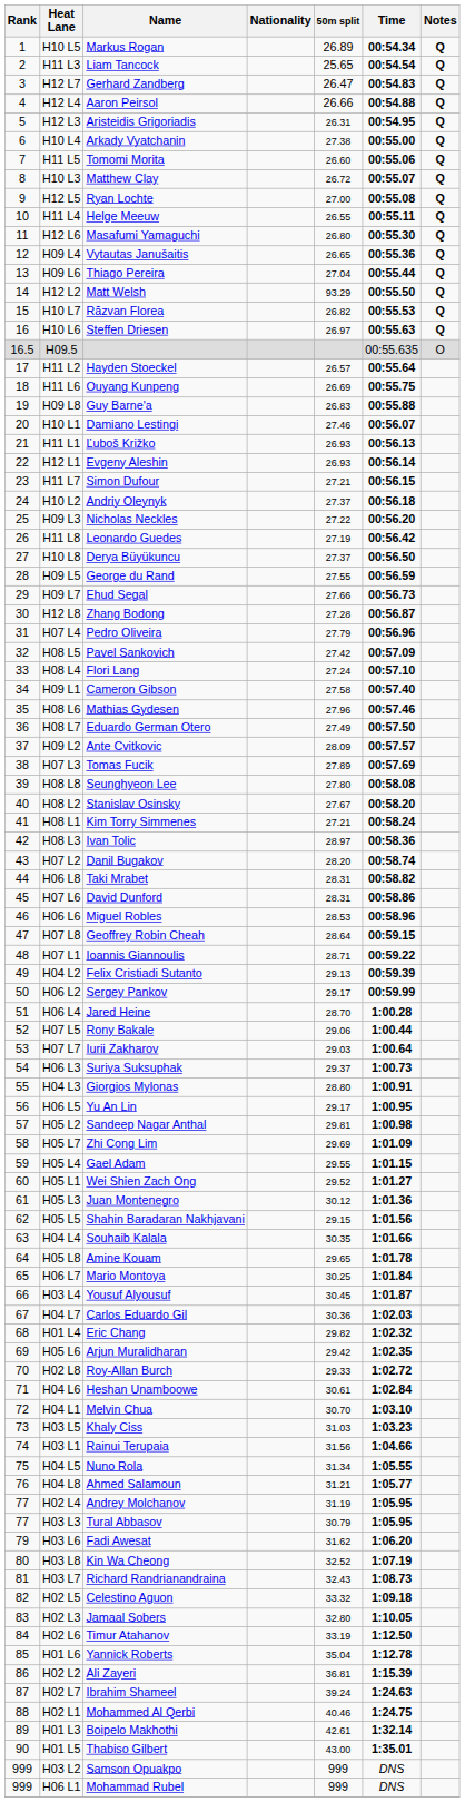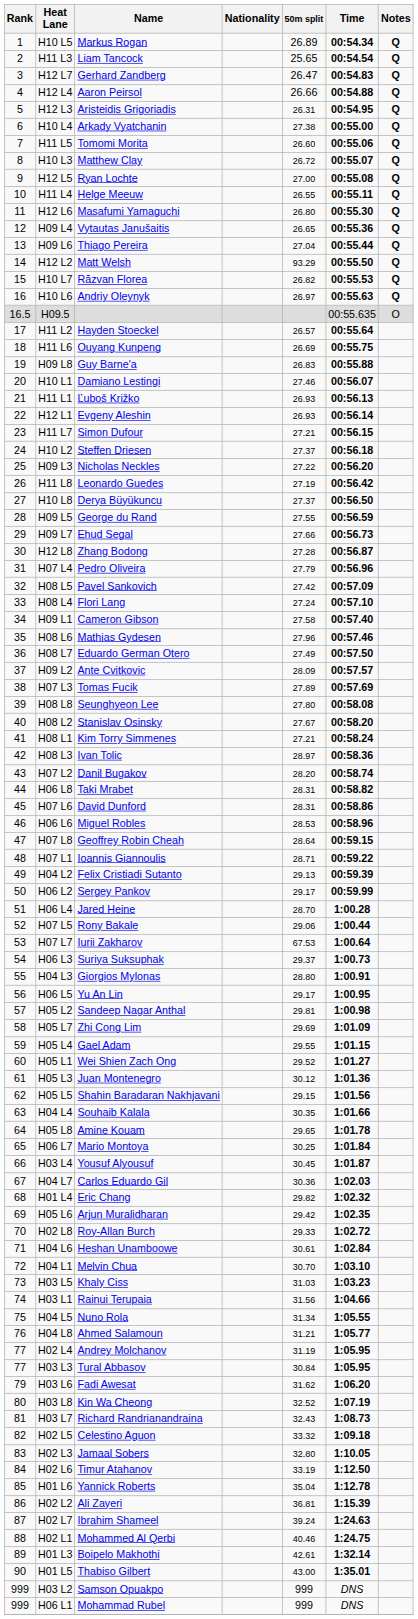 <table class="wikitable sortable" style="text-align:center">
 <tr>
 <th>Rank<br></th>
 <th>Heat <br> Lane</th>
 <th>Name</th>
 <th>Nationality</th>
 <th><small>50m split<br></small></th>
 <th>Time<br></th>
 <th>Notes<br></th>
 </tr>
 <tr>
 <td>1</td>
 <td>H10 L5</td>
 <td align=left><a href='#'>Markus Rogan</a></td>
 <td align=left></td>
 <td>26.89</td>
 <td><strong><span>00:</span>54.34</strong></td>
 <td><strong>Q</strong></td>
 </tr>
 <tr>
 <td>2</td>
 <td>H11 L3</td>
 <td align=left><a href='#'>Liam Tancock</a></td>
 <td align=left></td>
 <td>25.65</td>
 <td><strong><span>00:</span>54.54</strong></td>
 <td><strong>Q</strong></td>
 </tr>
 <tr>
 <td>3</td>
 <td>H12 L7</td>
 <td align=left><a href='#'>Gerhard Zandberg</a></td>
 <td align=left></td>
 <td>26.47</td>
 <td><strong><span>00:</span>54.83</strong></td>
 <td><strong>Q</strong></td>
 </tr>
 <tr>
 <td>4</td>
 <td>H12 L4</td>
 <td align=left><a href='#'>Aaron Peirsol</a></td>
 <td align=left></td>
 <td>26.66</td>
 <td><strong><span>00:</span>54.88</strong></td>
 <td><strong>Q</strong></td>
 </tr>
 <tr>
 <td>5</td>
 <td>H12 L3</td>
 <td align=left><a href='#'>Aristeidis Grigoriadis</a></td>
 <td align=left></td>
 <td><small>26.31</small></td>
 <td><strong><span>00:</span>54.95</strong></td>
 <td><strong>Q</strong></td>
 </tr>
 <tr>
 <td>6</td>
 <td>H10 L4</td>
 <td align=left><a href='#'>Arkady Vyatchanin</a></td>
 <td align=left></td>
 <td><small>27.38</small></td>
 <td><strong><span>00:</span>55.00</strong></td>
 <td><strong>Q</strong></td>
 </tr>
 <tr>
 <td>7</td>
 <td>H11 L5</td>
 <td align=left><a href='#'>Tomomi Morita</a></td>
 <td align=left></td>
 <td><small>26.60</small></td>
 <td><strong><span>00:</span>55.06</strong></td>
 <td><strong>Q</strong></td>
 </tr>
 <tr>
 <td>8</td>
 <td>H10 L3</td>
 <td align=left><a href='#'>Matthew Clay</a></td>
 <td align=left></td>
 <td><small>26.72</small></td>
 <td><strong><span>00:</span>55.07</strong></td>
 <td><strong>Q</strong></td>
 </tr>
 <tr>
 <td>9</td>
 <td>H12 L5</td>
 <td align=left><a href='#'>Ryan Lochte</a></td>
 <td align=left></td>
 <td><small>27.00</small></td>
 <td><strong><span>00:</span>55.08</strong></td>
 <td><strong>Q</strong></td>
 </tr>
 <tr>
 <td>10</td>
 <td>H11 L4</td>
 <td align=left><a href='#'>Helge Meeuw</a></td>
 <td align=left></td>
 <td><small>26.55</small></td>
 <td><strong><span>00:</span>55.11</strong></td>
 <td><strong>Q</strong></td>
 </tr>
 <tr>
 <td>11</td>
 <td>H12 L6</td>
 <td align=left><a href='#'>Masafumi Yamaguchi</a></td>
 <td align=left></td>
 <td><small>26.80</small></td>
 <td><strong><span>00:</span>55.30</strong></td>
 <td><strong>Q</strong></td>
 </tr>
 <tr>
 <td>12</td>
 <td>H09 L4</td>
 <td align=left><a href='#'>Vytautas Janušaitis</a></td>
 <td align=left></td>
 <td><small>26.65</small></td>
 <td><strong><span>00:</span>55.36</strong></td>
 <td><strong>Q</strong></td>
 </tr>
 <tr>
 <td>13</td>
 <td>H09 L6</td>
 <td align=left><a href='#'>Thiago Pereira</a></td>
 <td align=left></td>
 <td><small>27.04</small></td>
 <td><strong><span>00:</span>55.44</strong></td>
 <td><strong>Q</strong></td>
 </tr>
 <tr>
 <td>14</td>
 <td>H12 L2</td>
 <td align=left><a href='#'>Matt Welsh</a></td>
 <td align=left></td>
 <td><small>93.29</small></td>
 <td><strong><span>00:</span>55.50</strong></td>
 <td><strong>Q</strong></td>
 </tr>
 <tr>
 <td>15</td>
 <td>H10 L7</td>
 <td align=left><a href='#'>Răzvan Florea</a></td>
 <td align=left></td>
 <td><small>26.82</small></td>
 <td><strong><span>00:</span>55.53</strong></td>
 <td><strong>Q</strong></td>
 </tr>
 <tr>
 <td>16</td>
 <td>H10 L6</td>
-<td align=left><a href='#'>Steffen Driesen</a></td>
+<td align=left><a href='#'>Andriy Oleynyk</a></td>
 <td align=left></td>
 <td><small>26.97</small></td>
 <td><strong><span>00:</span>55.63</strong></td>
 <td><strong>Q</strong></td>
 </tr>
 <tr bgcolor=#DDDDDD>
 <td><span>16.5</span></td>
 <td><span>H09.5</span></td>
 <td></td>
 <td></td>
 <td></td>
 <td><span>00:55.635</span></td>
 <td><span>O</span></td>
 </tr>
 <tr>
 <td>17</td>
 <td>H11 L2</td>
 <td align=left><a href='#'>Hayden Stoeckel</a></td>
 <td align=left></td>
 <td><small>26.57</small></td>
 <td><strong><span>00:</span>55.64</strong></td>
 <td></td>
 </tr>
 <tr>
 <td>18</td>
 <td>H11 L6</td>
 <td align=left><a href='#'>Ouyang Kunpeng</a></td>
 <td align=left></td>
 <td><small>26.69</small></td>
 <td><strong><span>00:</span>55.75</strong></td>
 <td></td>
 </tr>
 <tr>
 <td>19</td>
 <td>H09 L8</td>
 <td align=left><a href='#'>Guy Barne'a</a></td>
 <td align=left></td>
 <td><small>26.83</small></td>
 <td><strong><span>00:</span>55.88</strong></td>
 <td></td>
 </tr>
 <tr>
 <td>20</td>
 <td>H10 L1</td>
 <td align=left><a href='#'>Damiano Lestingi</a></td>
 <td align=left></td>
 <td><small>27.46</small></td>
 <td><strong><span>00:</span>56.07</strong></td>
 <td></td>
 </tr>
 <tr>
 <td>21</td>
 <td>H11 L1</td>
 <td align=left><a href='#'>Ľuboš Križko</a></td>
 <td align=left></td>
 <td><small>26.93</small></td>
 <td><strong><span>00:</span>56.13</strong></td>
 <td></td>
 </tr>
 <tr>
 <td>22</td>
 <td>H12 L1</td>
 <td align=left><a href='#'>Evgeny Aleshin</a></td>
 <td align=left></td>
 <td><small>26.93</small></td>
 <td><strong><span>00:</span>56.14</strong></td>
 <td></td>
 </tr>
 <tr>
 <td>23</td>
 <td>H11 L7</td>
 <td align=left><a href='#'>Simon Dufour</a></td>
 <td align=left></td>
 <td><small>27.21</small></td>
 <td><strong><span>00:</span>56.15</strong></td>
 <td></td>
 </tr>
 <tr>
 <td>24</td>
 <td>H10 L2</td>
-<td align=left><a href='#'>Andriy Oleynyk</a></td>
+<td align=left><a href='#'>Steffen Driesen</a></td>
 <td align=left></td>
 <td><small>27.37</small></td>
 <td><strong><span>00:</span>56.18</strong></td>
 <td></td>
 </tr>
 <tr>
 <td>25</td>
 <td>H09 L3</td>
 <td align=left><a href='#'>Nicholas Neckles</a></td>
 <td align=left></td>
 <td><small>27.22</small></td>
 <td><strong><span>00:</span>56.20</strong></td>
 <td></td>
 </tr>
 <tr>
 <td>26</td>
 <td>H11 L8</td>
 <td align=left><a href='#'>Leonardo Guedes</a></td>
 <td align=left></td>
 <td><small>27.19</small></td>
 <td><strong><span>00:</span>56.42</strong></td>
 <td></td>
 </tr>
 <tr>
 <td>27</td>
 <td>H10 L8</td>
 <td align=left><a href='#'>Derya Büyükuncu</a></td>
 <td align=left></td>
 <td><small>27.37</small></td>
 <td><strong><span>00:</span>56.50</strong></td>
 <td></td>
 </tr>
 <tr>
 <td>28</td>
 <td>H09 L5</td>
 <td align=left><a href='#'>George du Rand</a></td>
 <td align=left></td>
 <td><small>27.55</small></td>
 <td><strong><span>00:</span>56.59</strong></td>
 <td></td>
 </tr>
 <tr>
 <td>29</td>
 <td>H09 L7</td>
 <td align=left><a href='#'>Ehud Segal</a></td>
 <td align=left></td>
 <td><small>27.66</small></td>
 <td><strong><span>00:</span>56.73</strong></td>
 <td></td>
 </tr>
 <tr>
 <td>30</td>
 <td>H12 L8</td>
 <td align=left><a href='#'>Zhang Bodong</a></td>
 <td align=left></td>
 <td><small>27.28</small></td>
 <td><strong><span>00:</span>56.87</strong></td>
 <td></td>
 </tr>
 <tr>
 <td>31</td>
 <td>H07 L4</td>
 <td align=left><a href='#'>Pedro Oliveira</a></td>
 <td align=left></td>
 <td><small>27.79</small></td>
 <td><strong><span>00:</span>56.96</strong></td>
 <td></td>
 </tr>
 <tr>
 <td>32</td>
 <td>H08 L5</td>
 <td align=left><a href='#'>Pavel Sankovich</a></td>
 <td align=left></td>
 <td><small>27.42</small></td>
 <td><strong><span>00:</span>57.09</strong></td>
 <td></td>
 </tr>
 <tr>
 <td>33</td>
 <td>H08 L4</td>
 <td align=left><a href='#'>Flori Lang</a></td>
 <td align=left></td>
 <td><small>27.24</small></td>
 <td><strong><span>00:</span>57.10</strong></td>
 <td></td>
 </tr>
 <tr>
 <td>34</td>
 <td>H09 L1</td>
 <td align=left><a href='#'>Cameron Gibson</a></td>
 <td align=left></td>
 <td><small>27.58</small></td>
 <td><strong><span>00:</span>57.40</strong></td>
 <td></td>
 </tr>
 <tr>
 <td>35</td>
 <td>H08 L6</td>
 <td align=left><a href='#'>Mathias Gydesen</a></td>
 <td align=left></td>
 <td><small>27.96</small></td>
 <td><strong><span>00:</span>57.46</strong></td>
 <td></td>
 </tr>
 <tr>
 <td>36</td>
 <td>H08 L7</td>
 <td align=left><a href='#'>Eduardo German Otero</a></td>
 <td align=left></td>
 <td><small>27.49</small></td>
 <td><strong><span>00:</span>57.50</strong></td>
 <td></td>
 </tr>
 <tr>
 <td>37</td>
 <td>H09 L2</td>
 <td align=left><a href='#'>Ante Cvitkovic</a></td>
 <td align=left></td>
 <td><small>28.09</small></td>
 <td><strong><span>00:</span>57.57</strong></td>
 <td></td>
 </tr>
 <tr>
 <td>38</td>
 <td>H07 L3</td>
 <td align=left><a href='#'>Tomas Fucik</a></td>
 <td align=left></td>
 <td><small>27.89</small></td>
 <td><strong><span>00:</span>57.69</strong></td>
 <td></td>
 </tr>
 <tr>
 <td>39</td>
 <td>H08 L8</td>
 <td align=left><a href='#'>Seunghyeon Lee</a></td>
 <td align=left></td>
 <td><small>27.80</small></td>
 <td><strong><span>00:</span>58.08</strong></td>
 <td></td>
 </tr>
 <tr>
 <td>40</td>
 <td>H08 L2</td>
 <td align=left><a href='#'>Stanislav Osinsky</a></td>
 <td align=left></td>
 <td><small>27.67</small></td>
 <td><strong><span>00:</span>58.20</strong></td>
 <td></td>
 </tr>
 <tr>
 <td>41</td>
 <td>H08 L1</td>
 <td align=left><a href='#'>Kim Torry Simmenes</a></td>
 <td align=left></td>
 <td><small>27.21</small></td>
 <td><strong><span>00:</span>58.24</strong></td>
 <td></td>
 </tr>
 <tr>
 <td>42</td>
 <td>H08 L3</td>
 <td align=left><a href='#'>Ivan Tolic</a></td>
 <td align=left></td>
 <td><small>28.97</small></td>
 <td><strong><span>00:</span>58.36</strong></td>
 <td></td>
 </tr>
 <tr>
 <td>43</td>
 <td>H07 L2</td>
 <td align=left><a href='#'>Danil Bugakov</a></td>
 <td align=left></td>
 <td><small>28.20</small></td>
 <td><strong><span>00:</span>58.74</strong></td>
 <td></td>
 </tr>
 <tr>
 <td>44</td>
 <td>H06 L8</td>
 <td align=left><a href='#'>Taki Mrabet</a></td>
 <td align=left></td>
 <td><small>28.31</small></td>
 <td><strong><span>00:</span>58.82</strong></td>
 <td></td>
 </tr>
 <tr>
 <td>45</td>
 <td>H07 L6</td>
 <td align=left><a href='#'>David Dunford</a></td>
 <td align=left></td>
 <td><small>28.31</small></td>
 <td><strong><span>00:</span>58.86</strong></td>
 <td></td>
 </tr>
 <tr>
 <td>46</td>
 <td>H06 L6</td>
 <td align=left><a href='#'>Miguel Robles</a></td>
 <td align=left></td>
 <td><small>28.53</small></td>
 <td><strong><span>00:</span>58.96</strong></td>
 <td></td>
 </tr>
 <tr>
 <td>47</td>
 <td>H07 L8</td>
 <td align=left><a href='#'>Geoffrey Robin Cheah</a></td>
 <td align=left></td>
 <td><small>28.64</small></td>
 <td><strong><span>00:</span>59.15</strong></td>
 <td></td>
 </tr>
 <tr>
 <td>48</td>
 <td>H07 L1</td>
 <td align=left><a href='#'>Ioannis Giannoulis</a></td>
 <td align=left></td>
 <td><small>28.71</small></td>
 <td><strong><span>00:</span>59.22</strong></td>
 <td></td>
 </tr>
 <tr>
 <td>49</td>
 <td>H04 L2</td>
 <td align=left><a href='#'>Felix Cristiadi Sutanto</a></td>
 <td align=left></td>
 <td><small>29.13</small></td>
 <td><strong><span>00:</span>59.39</strong></td>
 <td></td>
 </tr>
 <tr>
 <td>50</td>
 <td>H06 L2</td>
 <td align=left><a href='#'>Sergey Pankov</a></td>
 <td align=left></td>
 <td><small>29.17</small></td>
 <td><strong><span>00:</span>59.99</strong></td>
 <td></td>
 </tr>
 <tr>
 <td>51</td>
 <td>H06 L4</td>
 <td align=left><a href='#'>Jared Heine</a></td>
 <td align=left></td>
 <td><small>28.70</small></td>
 <td><strong>1:00.28</strong></td>
 <td></td>
 </tr>
 <tr>
 <td>52</td>
 <td>H07 L5</td>
 <td align=left><a href='#'>Rony Bakale</a></td>
 <td align=left></td>
 <td><small>29.06</small></td>
 <td><strong>1:00.44</strong></td>
 <td></td>
 </tr>
 <tr>
 <td>53</td>
 <td>H07 L7</td>
 <td align=left><a href='#'>Iurii Zakharov</a></td>
 <td align=left></td>
-<td><small>29.03</small></td>
+<td><small>67.53</small></td>
 <td><strong>1:00.64</strong></td>
 <td></td>
 </tr>
 <tr>
 <td>54</td>
 <td>H06 L3</td>
 <td align=left><a href='#'>Suriya Suksuphak</a></td>
 <td align=left></td>
 <td><small>29.37</small></td>
 <td><strong>1:00.73</strong></td>
 <td></td>
 </tr>
 <tr>
 <td>55</td>
 <td>H04 L3</td>
 <td align=left><a href='#'>Giorgios Mylonas</a></td>
 <td align=left></td>
 <td><small>28.80</small></td>
 <td><strong>1:00.91</strong></td>
 <td></td>
 </tr>
 <tr>
 <td>56</td>
 <td>H06 L5</td>
 <td align=left><a href='#'>Yu An Lin</a></td>
 <td align=left></td>
 <td><small>29.17</small></td>
 <td><strong>1:00.95</strong></td>
 <td></td>
 </tr>
 <tr>
 <td>57</td>
 <td>H05 L2</td>
 <td align=left><a href='#'>Sandeep Nagar Anthal</a></td>
 <td align=left></td>
 <td><small>29.81</small></td>
 <td><strong>1:00.98</strong></td>
 <td></td>
 </tr>
 <tr>
 <td>58</td>
 <td>H05 L7</td>
 <td align=left><a href='#'>Zhi Cong Lim</a></td>
 <td align=left></td>
 <td><small>29.69</small></td>
 <td><strong>1:01.09</strong></td>
 <td></td>
 </tr>
 <tr>
 <td>59</td>
 <td>H05 L4</td>
 <td align=left><a href='#'>Gael Adam</a></td>
 <td align=left></td>
 <td><small>29.55</small></td>
 <td><strong>1:01.15</strong></td>
 <td></td>
 </tr>
 <tr>
 <td>60</td>
 <td>H05 L1</td>
 <td align=left><a href='#'>Wei Shien Zach Ong</a></td>
 <td align=left></td>
 <td><small>29.52</small></td>
 <td><strong>1:01.27</strong></td>
 <td></td>
 </tr>
 <tr>
 <td>61</td>
 <td>H05 L3</td>
 <td align=left><a href='#'>Juan Montenegro</a></td>
 <td align=left></td>
 <td><small>30.12</small></td>
 <td><strong>1:01.36</strong></td>
 <td></td>
 </tr>
 <tr>
 <td>62</td>
 <td>H05 L5</td>
 <td align=left><a href='#'>Shahin Baradaran Nakhjavani</a></td>
 <td align=left></td>
 <td><small>29.15</small></td>
 <td><strong>1:01.56</strong></td>
 <td></td>
 </tr>
 <tr>
 <td>63</td>
 <td>H04 L4</td>
 <td align=left><a href='#'>Souhaib Kalala</a></td>
 <td align=left></td>
 <td><small>30.35</small></td>
 <td><strong>1:01.66</strong></td>
 <td></td>
 </tr>
 <tr>
 <td>64</td>
 <td>H05 L8</td>
 <td align=left><a href='#'>Amine Kouam</a></td>
 <td align=left></td>
 <td><small>29.65</small></td>
 <td><strong>1:01.78</strong></td>
 <td></td>
 </tr>
 <tr>
 <td>65</td>
 <td>H06 L7</td>
 <td align=left><a href='#'>Mario Montoya</a></td>
 <td align=left></td>
 <td><small>30.25</small></td>
 <td><strong>1:01.84</strong></td>
 <td></td>
 </tr>
 <tr>
 <td>66</td>
 <td>H03 L4</td>
 <td align=left><a href='#'>Yousuf Alyousuf</a></td>
 <td align=left></td>
 <td><small>30.45</small></td>
 <td><strong>1:01.87</strong></td>
 <td></td>
 </tr>
 <tr>
 <td>67</td>
 <td>H04 L7</td>
 <td align=left><a href='#'>Carlos Eduardo Gil</a></td>
 <td align=left></td>
 <td><small>30.36</small></td>
 <td><strong>1:02.03</strong></td>
 <td></td>
 </tr>
 <tr>
 <td>68</td>
 <td>H01 L4</td>
 <td align=left><a href='#'>Eric Chang</a></td>
 <td align=left></td>
 <td><small>29.82</small></td>
 <td><strong>1:02.32</strong></td>
 <td></td>
 </tr>
 <tr>
 <td>69</td>
 <td>H05 L6</td>
 <td align=left><a href='#'>Arjun Muralidharan</a></td>
 <td align=left></td>
 <td><small>29.42</small></td>
 <td><strong>1:02.35</strong></td>
 <td></td>
 </tr>
 <tr>
 <td>70</td>
 <td>H02 L8</td>
 <td align=left><a href='#'>Roy-Allan Burch</a></td>
 <td align=left></td>
 <td><small>29.33</small></td>
 <td><strong>1:02.72</strong></td>
 <td></td>
 </tr>
 <tr>
 <td>71</td>
 <td>H04 L6</td>
 <td align=left><a href='#'>Heshan Unamboowe</a></td>
 <td align=left></td>
 <td><small>30.61</small></td>
 <td><strong>1:02.84</strong></td>
 <td></td>
 </tr>
 <tr>
 <td>72</td>
 <td>H04 L1</td>
 <td align=left><a href='#'>Melvin Chua</a></td>
 <td align=left></td>
 <td><small>30.70</small></td>
 <td><strong>1:03.10</strong></td>
 <td></td>
 </tr>
 <tr>
 <td>73</td>
 <td>H03 L5</td>
 <td align=left><a href='#'>Khaly Ciss</a></td>
 <td align=left></td>
 <td><small>31.03</small></td>
 <td><strong>1:03.23</strong></td>
 <td></td>
 </tr>
 <tr>
 <td>74</td>
 <td>H03 L1</td>
 <td align=left><a href='#'>Rainui Terupaia</a></td>
 <td align=left></td>
 <td><small>31.56</small></td>
 <td><strong>1:04.66</strong></td>
 <td></td>
 </tr>
 <tr>
 <td>75</td>
 <td>H04 L5</td>
 <td align=left><a href='#'>Nuno Rola</a></td>
 <td align=left></td>
 <td><small>31.34</small></td>
 <td><strong>1:05.55</strong></td>
 <td></td>
 </tr>
 <tr>
 <td>76</td>
 <td>H04 L8</td>
 <td align=left><a href='#'>Ahmed Salamoun</a></td>
 <td align=left></td>
 <td><small>31.21</small></td>
 <td><strong>1:05.77</strong></td>
 <td></td>
 </tr>
 <tr>
 <td>77</td>
 <td>H02 L4</td>
 <td align=left><a href='#'>Andrey Molchanov</a></td>
 <td align=left></td>
 <td><small>31.19</small></td>
 <td><strong>1:05.95</strong></td>
 <td></td>
 </tr>
 <tr>
 <td>77</td>
 <td>H03 L3</td>
 <td align=left><a href='#'>Tural Abbasov</a></td>
 <td align=left></td>
-<td><small>30.79</small></td>
+<td><small>30.84</small></td>
 <td><strong>1:05.95</strong></td>
 <td></td>
 </tr>
 <tr>
 <td>79</td>
 <td>H03 L6</td>
 <td align=left><a href='#'>Fadi Awesat</a></td>
 <td align=left></td>
 <td><small>31.62</small></td>
 <td><strong>1:06.20</strong></td>
 <td></td>
 </tr>
 <tr>
 <td>80</td>
 <td>H03 L8</td>
 <td align=left><a href='#'>Kin Wa Cheong</a></td>
 <td align=left></td>
 <td><small>32.52</small></td>
 <td><strong>1:07.19</strong></td>
 <td></td>
 </tr>
 <tr>
 <td>81</td>
 <td>H03 L7</td>
 <td align=left><a href='#'>Richard Randrianandraina</a></td>
 <td align=left></td>
 <td><small>32.43</small></td>
 <td><strong>1:08.73</strong></td>
 <td></td>
 </tr>
 <tr>
 <td>82</td>
 <td>H02 L5</td>
 <td align=left><a href='#'>Celestino Aguon</a></td>
 <td align=left></td>
 <td><small>33.32</small></td>
 <td><strong>1:09.18</strong></td>
 <td></td>
 </tr>
 <tr>
 <td>83</td>
 <td>H02 L3</td>
 <td align=left><a href='#'>Jamaal Sobers</a></td>
 <td align=left></td>
 <td><small>32.80</small></td>
 <td><strong>1:10.05</strong></td>
 <td></td>
 </tr>
 <tr>
 <td>84</td>
 <td>H02 L6</td>
 <td align=left><a href='#'>Timur Atahanov</a></td>
 <td align=left></td>
 <td><small>33.19</small></td>
 <td><strong>1:12.50</strong></td>
 <td></td>
 </tr>
 <tr>
 <td>85</td>
 <td>H01 L6</td>
 <td align=left><a href='#'>Yannick Roberts</a></td>
 <td align=left></td>
 <td><small>35.04</small></td>
 <td><strong>1:12.78</strong></td>
 <td></td>
 </tr>
 <tr>
 <td>86</td>
 <td>H02 L2</td>
 <td align=left><a href='#'>Ali Zayeri</a></td>
 <td align=left></td>
 <td><small>36.81</small></td>
 <td><strong>1:15.39</strong></td>
 <td></td>
 </tr>
 <tr>
 <td>87</td>
 <td>H02 L7</td>
 <td align=left><a href='#'>Ibrahim Shameel</a></td>
 <td align=left></td>
 <td><small>39.24</small></td>
 <td><strong>1:24.63</strong></td>
 <td></td>
 </tr>
 <tr>
 <td>88</td>
 <td>H02 L1</td>
 <td align=left><a href='#'>Mohammed Al Qerbi</a></td>
 <td align=left></td>
 <td><small>40.46</small></td>
 <td><strong>1:24.75</strong></td>
 <td></td>
 </tr>
 <tr>
 <td>89</td>
 <td>H01 L3</td>
 <td align=left><a href='#'>Boipelo Makhothi</a></td>
 <td align=left></td>
 <td><small>42.61</small></td>
 <td><strong>1:32.14</strong></td>
 <td></td>
 </tr>
 <tr>
 <td>90</td>
 <td>H01 L5</td>
 <td align=left><a href='#'>Thabiso Gilbert</a></td>
 <td align=left></td>
 <td><small>43.00</small></td>
 <td><strong>1:35.01</strong></td>
 <td></td>
 </tr>
 <tr>
 <td><span>999</span></td>
 <td>H03 L2</td>
 <td align=left><a href='#'>Samson Opuakpo</a></td>
 <td align=left></td>
 <td><span>999</span></td>
 <td><em>DNS</em></td>
 <td></td>
 </tr>
 <tr>
 <td><span>999</span></td>
 <td>H06 L1</td>
 <td align=left><a href='#'>Mohammad Rubel</a></td>
 <td align=left></td>
 <td><span>999</span></td>
 <td><em>DNS</em></td>
 <td></td>
 </tr>
 <tr>
 </tr>
 </table>
